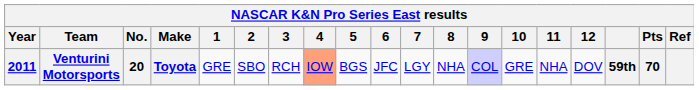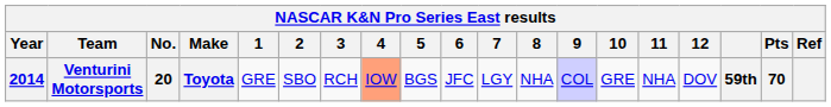 <table class="wikitable" style="text-align:center; font-size:75%">
 <tr>
 <th colspan=23><a href='#'>NASCAR K&N Pro Series East</a> results</th>
 </tr>
 <tr>
 <th>Year</th>
 <th>Team</th>
 <th>No.</th>
 <th>Make</th>
 <th>1</th>
 <th>2</th>
 <th>3</th>
 <th>4</th>
 <th>5</th>
 <th>6</th>
 <th>7</th>
 <th>8</th>
 <th>9</th>
 <th>10</th>
 <th>11</th>
 <th>12</th>
 <th></th>
 <th>Pts</th>
 <th>Ref</th>
 </tr>
 <tr>
-<th><a href='#'>2011</a></th>
+<th><a href='#'>2014</a></th>
 <th><a href='#'>Venturini Motorsports</a></th>
 <th>20</th>
 <th><a href='#'>Toyota</a></th>
 <td><a href='#'>GRE</a></td>
 <td><a href='#'>SBO</a></td>
 <td><a href='#'>RCH</a></td>
 <td style="background: lightsalmon;"><a href='#'>IOW</a></td>
 <td><a href='#'>BGS</a></td>
 <td><a href='#'>JFC</a></td>
 <td><a href='#'>LGY</a></td>
 <td><a href='#'>NHA</a></td>
 <td style="background:#CFCFFF;"><a href='#'>COL</a><br></td>
 <td><a href='#'>GRE</a></td>
 <td><a href='#'>NHA</a></td>
 <td><a href='#'>DOV</a></td>
 <th>59th</th>
 <th>70</th>
 <th></th>
 </tr>
 </table>
